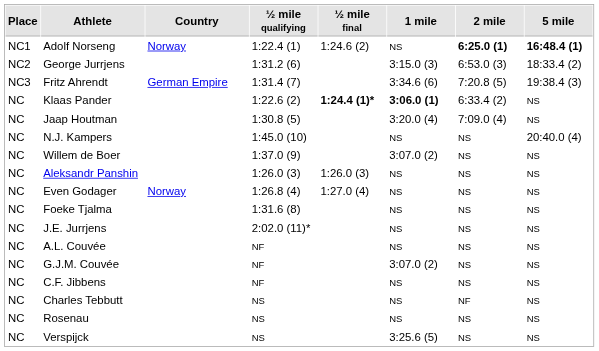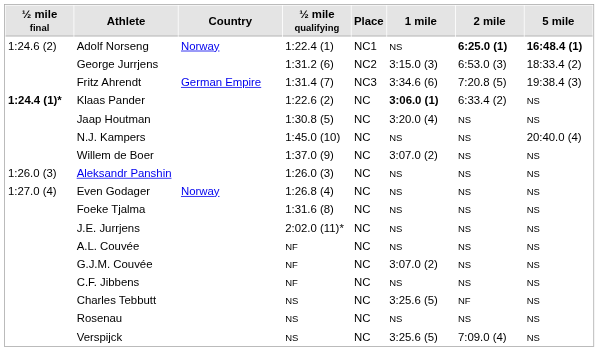 <table cellspacing="1" cellpadding="3" style="border:1px solid #AAAAAA;font-size:90%">
 <tr bgcolor="#E4E4E4">
-<th style="border-bottom:1px solid #AAAAAA" width=15>Place</th>
+<th style="border-bottom:1px solid #AAAAAA" width=80>½ mile<br><small>final</small></th>
 <th style="border-bottom:1px solid #AAAAAA" width=125>Athlete</th>
 <th style="border-bottom:1px solid #AAAAAA" width=125>Country</th>
 <th style="border-bottom:1px solid #AAAAAA" width=80>½ mile<br><small>qualifying</small></th>
-<th style="border-bottom:1px solid #AAAAAA" width=80>½ mile<br><small>final</small></th>
+<th style="border-bottom:1px solid #AAAAAA" width=15>Place</th>
 <th style="border-bottom:1px solid #AAAAAA" width=80>1 mile</th>
 <th style="border-bottom:1px solid #AAAAAA" width=80>2 mile</th>
 <th style="border-bottom:1px solid #AAAAAA" width=80>5 mile</th>
 </tr>
 <tr>
-<td>NC1</td>
+<td>1:24.6 (2)</td>
 <td>Adolf Norseng</td>
 <td> <a href='#'>Norway</a></td>
 <td>1:22.4 (1)</td>
-<td>1:24.6 (2)</td>
+<td>NC1</td>
 <td><small>NS</small></td>
 <td><strong>6:25.0 (1)</strong></td>
 <td><strong>16:48.4 (1)</strong></td>
 </tr>
 <tr>
-<td>NC2</td>
+<td></td>
 <td>George Jurrjens</td>
 <td></td>
 <td>1:31.2 (6)</td>
-<td></td>
+<td>NC2</td>
 <td>3:15.0 (3)</td>
 <td>6:53.0 (3)</td>
 <td>18:33.4 (2)</td>
 </tr>
 <tr>
-<td>NC3</td>
+<td></td>
 <td>Fritz Ahrendt</td>
 <td> <a href='#'>German Empire</a></td>
 <td>1:31.4 (7)</td>
-<td></td>
+<td>NC3</td>
 <td>3:34.6 (6)</td>
 <td>7:20.8 (5)</td>
 <td>19:38.4 (3)</td>
 </tr>
 <tr>
-<td>NC</td>
+<td><strong>1:24.4 (1)*</strong></td>
 <td>Klaas Pander</td>
 <td></td>
 <td>1:22.6 (2)</td>
-<td><strong>1:24.4 (1)*</strong></td>
+<td>NC</td>
 <td><strong>3:06.0 (1)</strong></td>
 <td>6:33.4 (2)</td>
 <td><small>NS</small></td>
 </tr>
 <tr>
-<td>NC</td>
+<td></td>
 <td>Jaap Houtman</td>
 <td></td>
 <td>1:30.8 (5)</td>
-<td></td>
+<td>NC</td>
 <td>3:20.0 (4)</td>
-<td>7:09.0 (4)</td>
+<td><small>NS</small></td>
 <td><small>NS</small></td>
 </tr>
 <tr>
-<td>NC</td>
+<td></td>
 <td>N.J. Kampers</td>
 <td></td>
 <td>1:45.0 (10)</td>
-<td></td>
+<td>NC</td>
 <td><small>NS</small></td>
 <td><small>NS</small></td>
 <td>20:40.0 (4)</td>
 </tr>
 <tr>
-<td>NC</td>
+<td></td>
 <td>Willem de Boer</td>
 <td></td>
 <td>1:37.0 (9)</td>
-<td></td>
+<td>NC</td>
 <td>3:07.0 (2)</td>
 <td><small>NS</small></td>
 <td><small>NS</small></td>
 </tr>
 <tr>
-<td>NC</td>
+<td>1:26.0 (3)</td>
 <td><a href='#'>Aleksandr Panshin</a></td>
 <td></td>
 <td>1:26.0 (3)</td>
-<td>1:26.0 (3)</td>
+<td>NC</td>
 <td><small>NS</small></td>
 <td><small>NS</small></td>
 <td><small>NS</small></td>
 </tr>
 <tr>
-<td>NC</td>
+<td>1:27.0 (4)</td>
 <td>Even Godager</td>
 <td> <a href='#'>Norway</a></td>
 <td>1:26.8 (4)</td>
-<td>1:27.0 (4)</td>
+<td>NC</td>
 <td><small>NS</small></td>
 <td><small>NS</small></td>
 <td><small>NS</small></td>
 </tr>
 <tr>
-<td>NC</td>
+<td></td>
 <td>Foeke Tjalma</td>
 <td></td>
 <td>1:31.6 (8)</td>
-<td></td>
+<td>NC</td>
 <td><small>NS</small></td>
 <td><small>NS</small></td>
 <td><small>NS</small></td>
 </tr>
 <tr>
-<td>NC</td>
+<td></td>
 <td>J.E. Jurrjens</td>
 <td></td>
 <td>2:02.0 (11)*</td>
-<td></td>
+<td>NC</td>
 <td><small>NS</small></td>
 <td><small>NS</small></td>
 <td><small>NS</small></td>
 </tr>
 <tr>
-<td>NC</td>
+<td></td>
 <td>A.L. Couvée</td>
 <td></td>
 <td><small>NF</small></td>
-<td></td>
+<td>NC</td>
 <td><small>NS</small></td>
 <td><small>NS</small></td>
 <td><small>NS</small></td>
 </tr>
 <tr>
-<td>NC</td>
+<td></td>
 <td>G.J.M. Couvée</td>
 <td></td>
 <td><small>NF</small></td>
-<td></td>
+<td>NC</td>
 <td>3:07.0 (2)</td>
 <td><small>NS</small></td>
 <td><small>NS</small></td>
 </tr>
 <tr>
-<td>NC</td>
+<td></td>
 <td>C.F. Jibbens</td>
 <td></td>
 <td><small>NF</small></td>
-<td></td>
+<td>NC</td>
 <td><small>NS</small></td>
 <td><small>NS</small></td>
 <td><small>NS</small></td>
 </tr>
 <tr>
-<td>NC</td>
+<td></td>
 <td>Charles Tebbutt</td>
 <td></td>
 <td><small>NS</small></td>
-<td></td>
-<td><small>NS</small></td>
+<td>NC</td>
+<td>3:25.6 (5)</td>
 <td><small>NF</small></td>
 <td><small>NS</small></td>
 </tr>
 <tr>
-<td>NC</td>
+<td></td>
 <td>Rosenau</td>
 <td></td>
 <td><small>NS</small></td>
-<td></td>
+<td>NC</td>
 <td><small>NS</small></td>
 <td><small>NS</small></td>
 <td><small>NS</small></td>
 </tr>
 <tr>
-<td>NC</td>
+<td></td>
 <td>Verspijck</td>
 <td></td>
 <td><small>NS</small></td>
-<td></td>
+<td>NC</td>
 <td>3:25.6 (5)</td>
-<td><small>NS</small></td>
+<td>7:09.0 (4)</td>
 <td><small>NS</small></td>
 </tr>
 </table>
